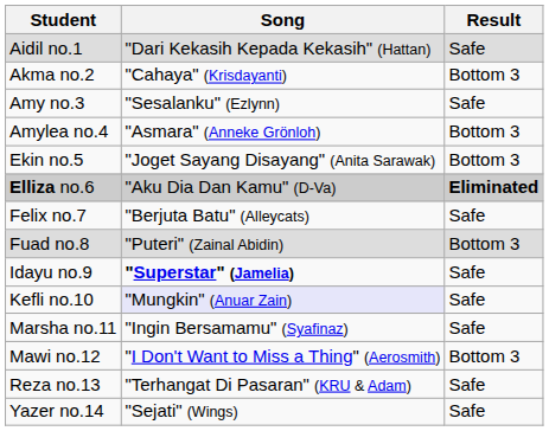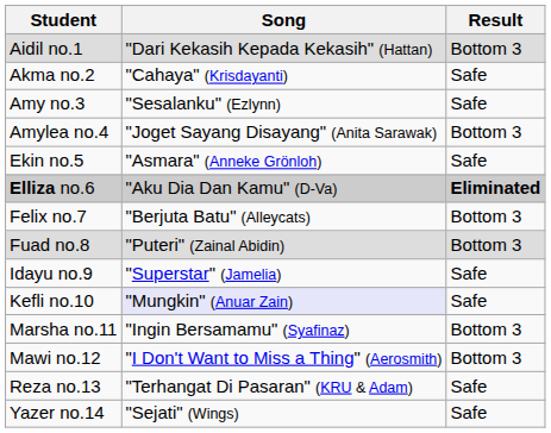 <table class="wikitable" style="font-size:90%;">
 <tr>
 <th>Student</th>
 <th>Song</th>
 <th>Result</th>
 </tr>
 <tr bgcolor="#DDDDDD">
 <td>Aidil no.1</td>
 <td>"Dari Kekasih Kepada Kekasih" <small>(Hattan)</small></td>
-<td>Safe</td>
+<td>Bottom 3</td>
 </tr>
 <tr>
 <td>Akma no.2</td>
 <td>"Cahaya" <small>(<a href='#'>Krisdayanti</a>)</small></td>
-<td>Bottom 3</td>
+<td>Safe</td>
 </tr>
 <tr>
 <td>Amy no.3</td>
 <td>"Sesalanku" <small>(Ezlynn)</small></td>
 <td>Safe</td>
 </tr>
 <tr>
 <td>Amylea no.4</td>
-<td>"Asmara" <small>(<a href='#'>Anneke Grönloh</a>)</small></td>
+<td>"Joget Sayang Disayang" <small>(Anita Sarawak)</small></td>
 <td>Bottom 3</td>
 </tr>
 <tr>
 <td>Ekin no.5</td>
-<td>"Joget Sayang Disayang" <small>(Anita Sarawak)</small></td>
-<td>Bottom 3</td>
+<td>"Asmara" <small>(<a href='#'>Anneke Grönloh</a>)</small></td>
+<td>Safe</td>
 </tr>
 <tr bgcolor="#CCCCCC">
 <td><strong>Elliza</strong> no.6</td>
 <td>"Aku Dia Dan Kamu" <small>(D-Va)</small></td>
 <td><strong>Eliminated</strong></td>
 </tr>
 <tr>
 <td>Felix no.7</td>
 <td>"Berjuta Batu" <small>(Alleycats)</small></td>
-<td>Safe</td>
+<td>Bottom 3</td>
 </tr>
 <tr bgcolor="#DDDDDD">
 <td>Fuad no.8</td>
 <td>"Puteri" <small>(Zainal Abidin)</small></td>
 <td>Bottom 3</td>
 </tr>
 <tr>
 <td>Idayu no.9</td>
-<td><strong>"<a href='#'>Superstar</a>" <small>(<a href='#'>Jamelia</a>)</small></strong></td>
+<td>"<a href='#'>Superstar</a>" <small>(<a href='#'>Jamelia</a>)</small></td>
 <td>Safe</td>
 </tr>
 <tr>
 <td>Kefli no.10</td>
 <td style="background: lavender;">"Mungkin" <small>(<a href='#'>Anuar Zain</a>)</small></td>
 <td>Safe</td>
 </tr>
 <tr>
 <td>Marsha no.11</td>
 <td>"Ingin Bersamamu" <small>(<a href='#'>Syafinaz</a>)</small></td>
-<td>Safe</td>
+<td>Bottom 3</td>
 </tr>
 <tr>
 <td>Mawi no.12</td>
 <td>"<a href='#'>I Don't Want to Miss a Thing</a>" <small>(<a href='#'>Aerosmith</a>)</small></td>
 <td>Bottom 3</td>
 </tr>
 <tr>
 <td>Reza no.13</td>
 <td>"Terhangat Di Pasaran" <small>(<a href='#'>KRU</a> & <a href='#'>Adam</a>)</small></td>
 <td>Safe</td>
 </tr>
 <tr>
 <td>Yazer no.14</td>
 <td>"Sejati" <small>(Wings)</small></td>
 <td>Safe</td>
 </tr>
 </table>
